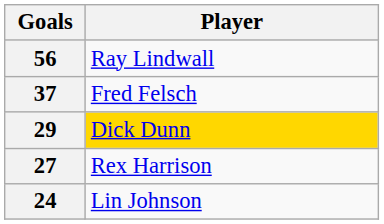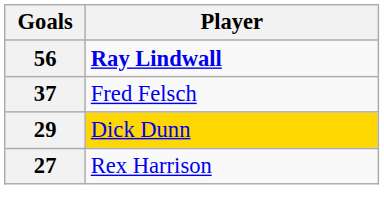 <table class="wikitable" style="text-align:left;">
 <tr>
 <th width=50>Goals</th>
 <th width=200>Player</th>
 </tr>
 <tr>
 <th>56</th>
-<td> <a href='#'>Ray Lindwall</a></td>
+<td><strong> <a href='#'>Ray Lindwall</a></strong></td>
 </tr>
 <tr>
 <th>37</th>
 <td> <a href='#'>Fred Felsch</a></td>
 </tr>
 <tr>
 <th>29</th>
 <td style="background: gold;"> <a href='#'>Dick Dunn</a></td>
 </tr>
 <tr>
 <th>27</th>
 <td> <a href='#'>Rex Harrison</a></td>
 </tr>
-<tr>
-<th>24</th>
-<td> <a href='#'>Lin Johnson</a></td>
-</tr>
 </table>
